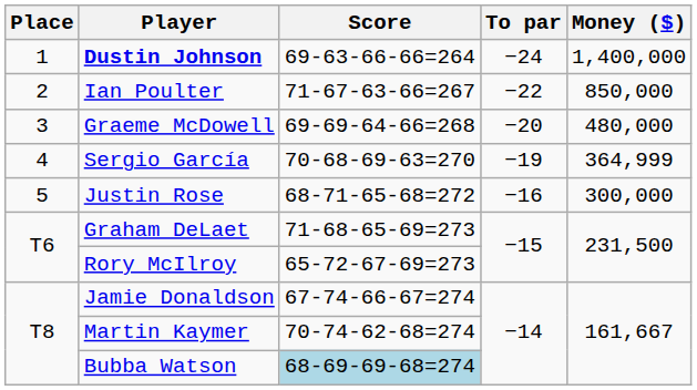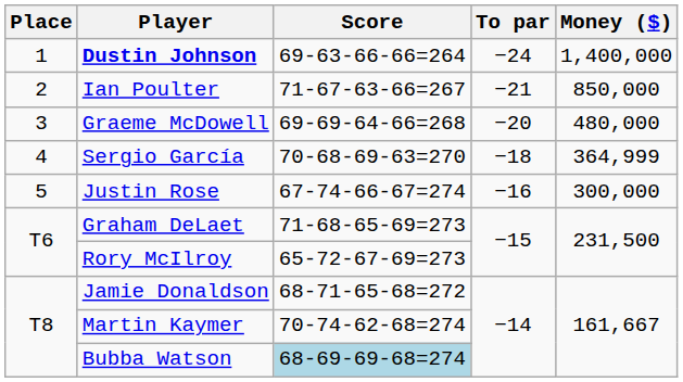 <table class="wikitable">
 <tr>
 <th>Place</th>
 <th>Player</th>
 <th>Score</th>
 <th>To par</th>
 <th>Money (<a href='#'>$</a>)</th>
 </tr>
 <tr>
 <td align=center>1</td>
 <td> <strong><a href='#'>Dustin Johnson</a></strong></td>
 <td>69-63-66-66=264</td>
 <td align=center>−24</td>
 <td align=center>1,400,000</td>
 </tr>
 <tr>
 <td align=center>2</td>
 <td> <a href='#'>Ian Poulter</a></td>
 <td>71-67-63-66=267</td>
-<td align=center>−22</td>
+<td align=center>−21</td>
 <td align=center>850,000</td>
 </tr>
 <tr>
 <td align=center>3</td>
 <td> <a href='#'>Graeme McDowell</a></td>
 <td>69-69-64-66=268</td>
 <td align=center>−20</td>
 <td align=center>480,000</td>
 </tr>
 <tr>
 <td align=center>4</td>
 <td> <a href='#'>Sergio García</a></td>
 <td>70-68-69-63=270</td>
-<td align=center>−19</td>
+<td align=center>−18</td>
 <td align=center>364,999</td>
 </tr>
 <tr>
 <td align=center>5</td>
 <td> <a href='#'>Justin Rose</a></td>
-<td>68-71-65-68=272</td>
+<td>67-74-66-67=274</td>
 <td align=center>−16</td>
 <td align=center>300,000</td>
 </tr>
 <tr>
 <td align=center rowspan=2>T6</td>
 <td> <a href='#'>Graham DeLaet</a></td>
 <td>71-68-65-69=273</td>
 <td align=center rowspan=2>−15</td>
 <td align=center rowspan=2>231,500</td>
 </tr>
 <tr>
 <td> <a href='#'>Rory McIlroy</a></td>
 <td>65-72-67-69=273</td>
 </tr>
 <tr>
 <td align=center rowspan=3>T8</td>
 <td> <a href='#'>Jamie Donaldson</a></td>
-<td>67-74-66-67=274</td>
+<td>68-71-65-68=272</td>
 <td align=center rowspan=3>−14</td>
 <td align=center rowspan=3>161,667</td>
 </tr>
 <tr>
 <td> <a href='#'>Martin Kaymer</a></td>
 <td>70-74-62-68=274</td>
 </tr>
 <tr>
 <td> <a href='#'>Bubba Watson</a></td>
 <td style="background: lightblue;">68-69-69-68=274</td>
 </tr>
 </table>
